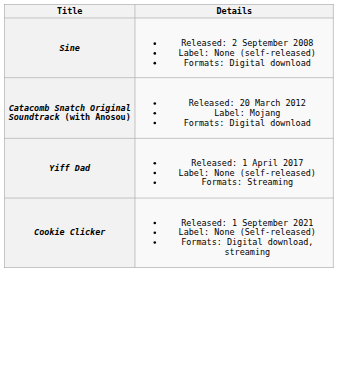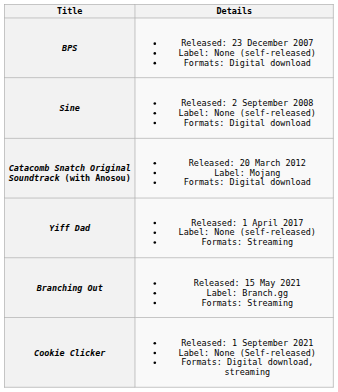 <table class="wikitable plainrowheaders" style="text-align:center;">
 <tr>
 <th scope="col" rowspan="1" style="width:15em">Title</th>
 <th scope="col" rowspan="1" style="width:23em">Details</th>
+</tr>
+<tr>
+<th scope="row"><em>BPS</em></th>
+<td><br><ul><li>Released: 23 December 2007</li><li>Label: None (self-released)</li><li>Formats: Digital download</li></ul></td>
 </tr>
 <tr>
 <th scope="row"><em>Sine</em></th>
 <td><br><ul><li>Released: 2 September 2008</li><li>Label: None (self-released)</li><li>Formats: Digital download</li></ul></td>
 </tr>
 <tr>
 <th scope="row"><br><em>Catacomb Snatch Original Soundtrack</em> (with Anosou)</th>
 <td><br><ul><li>Released: 20 March 2012</li><li>Label: Mojang</li><li>Formats: Digital download</li></ul></td>
 </tr>
 <tr>
 <th scope="row"><em>Yiff Dad</em></th>
 <td><br><ul><li>Released: 1 April 2017</li><li>Label: None (self-released)</li><li>Formats: Streaming</li></ul></td>
 </tr>
 <tr>
+<th scope="row"><em>Branching Out</em></th>
+<td><br><ul><li>Released: 15 May 2021</li><li>Label: Branch.gg</li><li>Formats: Streaming</li></ul></td>
+</tr>
+<tr>
 <th scope="row"><em>Cookie Clicker</em></th>
 <td><br><ul><li>Released: 1 September 2021</li><li>Label: None (Self-released)</li><li>Formats: Digital download, streaming</li></ul></td>
 </tr>
 </table>
